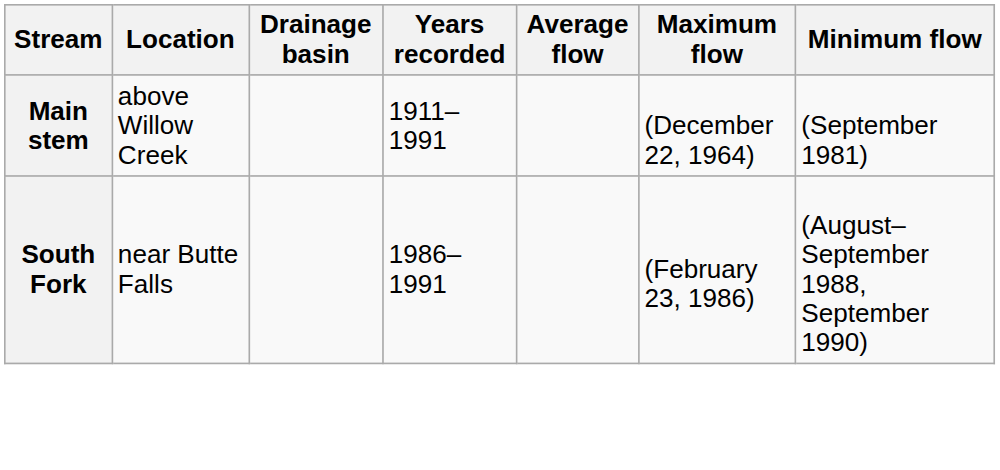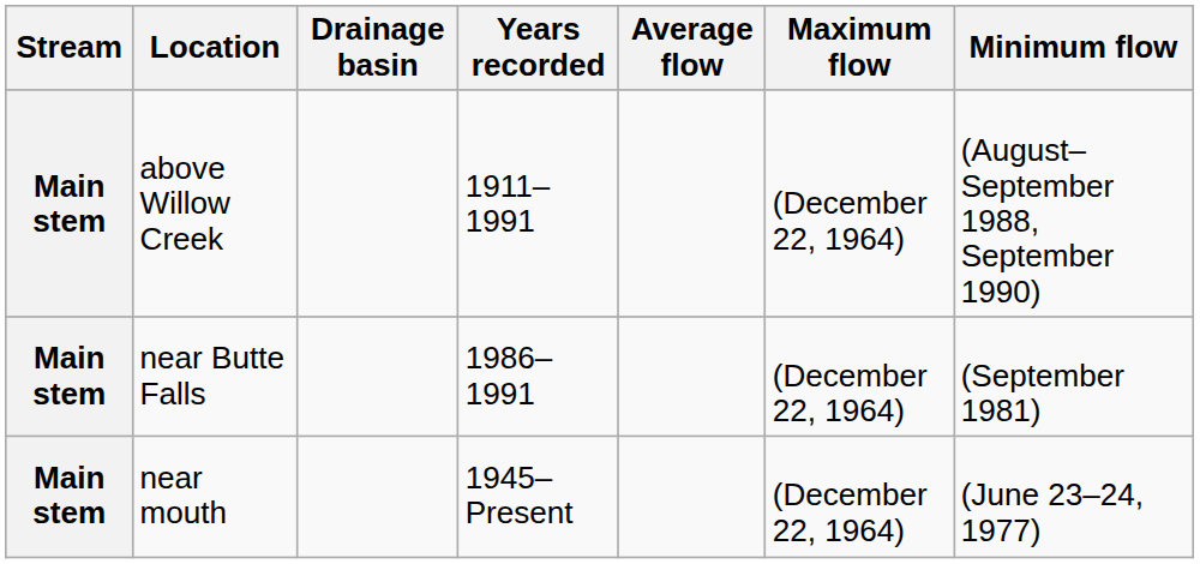 <table class="wikitable sortable">
 <tr>
 <th scope="col">Stream</th>
 <th scope="col">Location</th>
 <th scope="col">Drainage basin</th>
 <th scope="col">Years recorded</th>
 <th scope="col">Average flow</th>
 <th scope="col">Maximum flow</th>
 <th scope="col">Minimum flow</th>
 </tr>
 <tr>
 <th scope="row">Main stem</th>
 <td>above Willow Creek</td>
 <td></td>
 <td>1911–1991</td>
 <td></td>
 <td><br>(December 22, 1964)</td>
-<td><br>(September 1981)</td>
+<td><br>(August–September 1988, September 1990)</td>
 </tr>
 <tr>
-<th scope="row">South Fork</th>
+<th scope="row">Main stem</th>
 <td>near Butte Falls</td>
 <td></td>
 <td>1986–1991</td>
 <td></td>
-<td><br>(February 23, 1986)</td>
-<td><br>(August–September 1988, September 1990)</td>
+<td><br>(December 22, 1964)</td>
+<td><br>(September 1981)</td>
+</tr>
+<tr>
+<th scope="row">Main stem</th>
+<td>near mouth</td>
+<td></td>
+<td>1945–Present</td>
+<td></td>
+<td><br>(December 22, 1964)</td>
+<td><br>(June 23–24, 1977)</td>
 </tr>
 </table>
